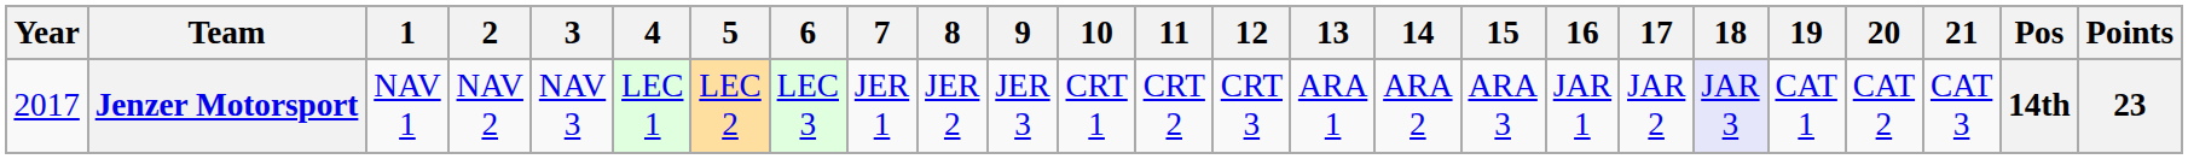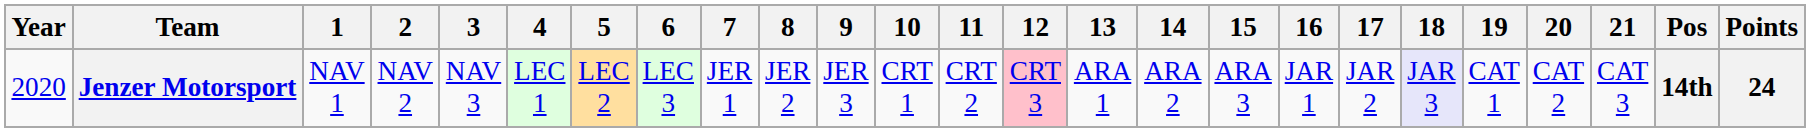 <table class="wikitable" style="text-align:center; font-size:85%">
 <tr>
 <th>Year</th>
 <th>Team</th>
 <th>1</th>
 <th>2</th>
 <th>3</th>
 <th>4</th>
 <th>5</th>
 <th>6</th>
 <th>7</th>
 <th>8</th>
 <th>9</th>
 <th>10</th>
 <th>11</th>
 <th>12</th>
 <th>13</th>
 <th>14</th>
 <th>15</th>
 <th>16</th>
 <th>17</th>
 <th>18</th>
 <th>19</th>
 <th>20</th>
 <th>21</th>
 <th>Pos</th>
 <th>Points</th>
 </tr>
 <tr>
-<td><a href='#'>2017</a></td>
+<td><a href='#'>2020</a></td>
 <th nowrap><a href='#'>Jenzer Motorsport</a></th>
 <td><a href='#'>NAV<br>1</a></td>
 <td><a href='#'>NAV<br>2</a></td>
 <td><a href='#'>NAV<br>3</a></td>
 <td style="background:#DFFFDF"><a href='#'>LEC<br>1</a><br></td>
 <td style="background:#FFDF9F"><a href='#'>LEC<br>2</a><br></td>
 <td style="background:#DFFFDF"><a href='#'>LEC<br>3</a><br></td>
 <td><a href='#'>JER<br>1</a></td>
 <td><a href='#'>JER<br>2</a></td>
 <td><a href='#'>JER<br>3</a></td>
 <td><a href='#'>CRT<br>1</a></td>
 <td><a href='#'>CRT<br>2</a></td>
-<td><a href='#'>CRT<br>3</a></td>
+<td style="background: pink;"><a href='#'>CRT<br>3</a></td>
 <td><a href='#'>ARA<br>1</a></td>
 <td><a href='#'>ARA<br>2</a></td>
 <td><a href='#'>ARA<br>3</a></td>
 <td><a href='#'>JAR<br>1</a></td>
 <td><a href='#'>JAR<br>2</a></td>
 <td style="background: lavender;"><a href='#'>JAR<br>3</a></td>
 <td><a href='#'>CAT<br>1</a></td>
 <td><a href='#'>CAT<br>2</a></td>
 <td><a href='#'>CAT<br>3</a></td>
 <th>14th</th>
-<th>23</th>
+<th>24</th>
 </tr>
 <tr>
 </tr>
 </table>
